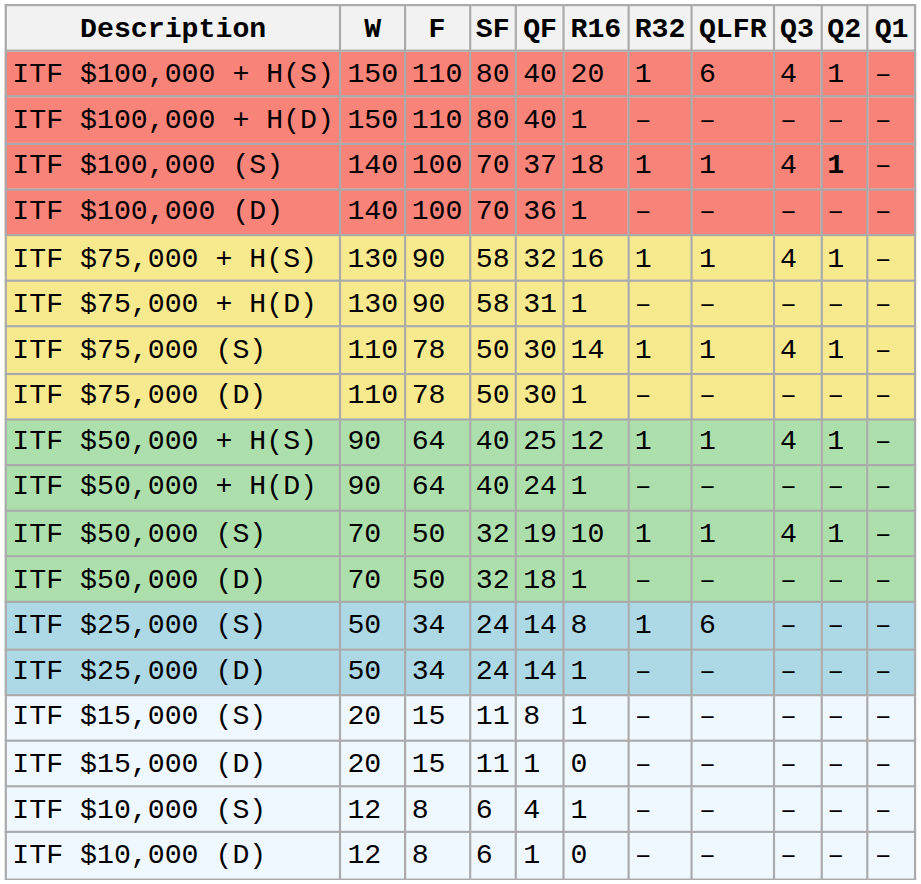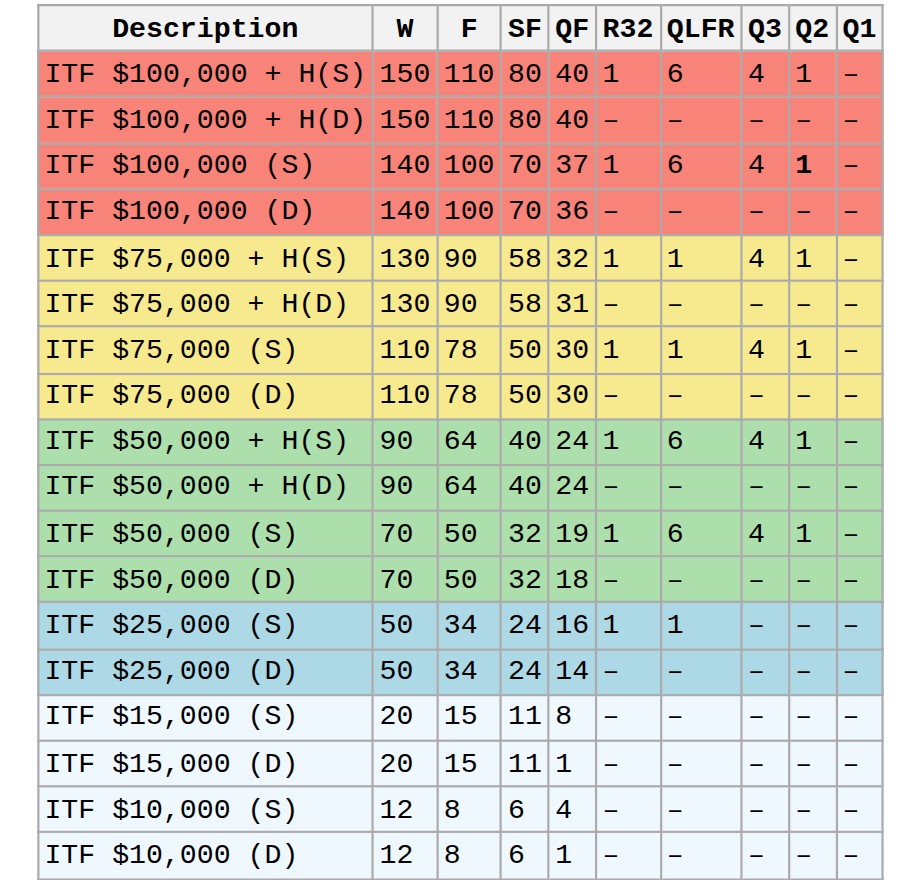 <table class="wikitable" style="margin:1em auto;">
 <tr style="background:#d1e4fd;">
 <th>Description</th>
 <th>W</th>
 <th>F</th>
 <th>SF</th>
 <th>QF</th>
-<th>R16</th>
 <th>R32</th>
 <th>QLFR</th>
 <th>Q3</th>
 <th>Q2</th>
 <th>Q1</th>
 </tr>
 <tr style="background:#f88379;">
 <td>ITF $100,000 + H(S)</td>
 <td>150</td>
 <td>110</td>
 <td>80</td>
 <td>40</td>
-<td>20</td>
 <td>1</td>
 <td>6</td>
 <td>4</td>
 <td>1</td>
 <td>–</td>
 </tr>
 <tr style="background:#f88379;">
 <td>ITF $100,000 + H(D)</td>
 <td>150</td>
 <td>110</td>
 <td>80</td>
 <td>40</td>
-<td>1</td>
 <td>–</td>
 <td>–</td>
 <td>–</td>
 <td>–</td>
 <td>–</td>
 </tr>
 <tr style="background:#f88379;">
 <td>ITF $100,000 (S)</td>
 <td>140</td>
 <td>100</td>
 <td>70</td>
 <td>37</td>
-<td>18</td>
 <td>1</td>
-<td>1</td>
+<td>6</td>
 <td>4</td>
 <td><strong>1</strong></td>
 <td>–</td>
 </tr>
 <tr style="background:#f88379;">
 <td>ITF $100,000 (D)</td>
 <td>140</td>
 <td>100</td>
 <td>70</td>
 <td>36</td>
-<td>1</td>
 <td>–</td>
 <td>–</td>
 <td>–</td>
 <td>–</td>
 <td>–</td>
 </tr>
 <tr style="background:#f7e98e;">
 <td>ITF $75,000 + H(S)</td>
 <td>130</td>
 <td>90</td>
 <td>58</td>
 <td>32</td>
-<td>16</td>
 <td>1</td>
 <td>1</td>
 <td>4</td>
 <td>1</td>
 <td>–</td>
 </tr>
 <tr style="background:#f7e98e;">
 <td>ITF $75,000 + H(D)</td>
 <td>130</td>
 <td>90</td>
 <td>58</td>
 <td>31</td>
-<td>1</td>
 <td>–</td>
 <td>–</td>
 <td>–</td>
 <td>–</td>
 <td>–</td>
 </tr>
 <tr style="background:#f7e98e;">
 <td>ITF $75,000 (S)</td>
 <td>110</td>
 <td>78</td>
 <td>50</td>
 <td>30</td>
-<td>14</td>
 <td>1</td>
 <td>1</td>
 <td>4</td>
 <td>1</td>
 <td>–</td>
 </tr>
 <tr style="background:#f7e98e;">
 <td>ITF $75,000 (D)</td>
 <td>110</td>
 <td>78</td>
 <td>50</td>
 <td>30</td>
-<td>1</td>
 <td>–</td>
 <td>–</td>
 <td>–</td>
 <td>–</td>
 <td>–</td>
 </tr>
 <tr style="background:#addfad;">
 <td>ITF $50,000 + H(S)</td>
 <td>90</td>
 <td>64</td>
 <td>40</td>
-<td>25</td>
-<td>12</td>
+<td>24</td>
 <td>1</td>
-<td>1</td>
+<td>6</td>
 <td>4</td>
 <td>1</td>
 <td>–</td>
 </tr>
 <tr style="background:#addfad;">
 <td>ITF $50,000 + H(D)</td>
 <td>90</td>
 <td>64</td>
 <td>40</td>
 <td>24</td>
-<td>1</td>
 <td>–</td>
 <td>–</td>
 <td>–</td>
 <td>–</td>
 <td>–</td>
 </tr>
 <tr style="background:#addfad;">
 <td>ITF $50,000 (S)</td>
 <td>70</td>
 <td>50</td>
 <td>32</td>
 <td>19</td>
-<td>10</td>
 <td>1</td>
-<td>1</td>
+<td>6</td>
 <td>4</td>
 <td>1</td>
 <td>–</td>
 </tr>
 <tr style="background:#addfad;">
 <td>ITF $50,000 (D)</td>
 <td>70</td>
 <td>50</td>
 <td>32</td>
 <td>18</td>
-<td>1</td>
 <td>–</td>
 <td>–</td>
 <td>–</td>
 <td>–</td>
 <td>–</td>
 </tr>
 <tr style="background:lightblue;">
 <td>ITF $25,000 (S)</td>
 <td>50</td>
 <td>34</td>
 <td>24</td>
-<td>14</td>
-<td>8</td>
+<td>16</td>
 <td>1</td>
-<td>6</td>
+<td>1</td>
 <td>–</td>
 <td>–</td>
 <td>–</td>
 </tr>
 <tr style="background:lightblue;">
 <td>ITF $25,000 (D)</td>
 <td>50</td>
 <td>34</td>
 <td>24</td>
 <td>14</td>
-<td>1</td>
 <td>–</td>
 <td>–</td>
 <td>–</td>
 <td>–</td>
 <td>–</td>
 </tr>
 <tr style="background:#f0f8ff;">
 <td>ITF $15,000 (S)</td>
 <td>20</td>
 <td>15</td>
 <td>11</td>
 <td>8</td>
-<td>1</td>
 <td>–</td>
 <td>–</td>
 <td>–</td>
 <td>–</td>
 <td>–</td>
 </tr>
 <tr style="background:#f0f8ff;">
 <td>ITF $15,000 (D)</td>
 <td>20</td>
 <td>15</td>
 <td>11</td>
 <td>1</td>
-<td>0</td>
 <td>–</td>
 <td>–</td>
 <td>–</td>
 <td>–</td>
 <td>–</td>
 </tr>
 <tr style="background:#f0f8ff;">
 <td>ITF $10,000 (S)</td>
 <td>12</td>
 <td>8</td>
 <td>6</td>
 <td>4</td>
-<td>1</td>
 <td>–</td>
 <td>–</td>
 <td>–</td>
 <td>–</td>
 <td>–</td>
 </tr>
 <tr style="background:#f0f8ff;">
 <td>ITF $10,000 (D)</td>
 <td>12</td>
 <td>8</td>
 <td>6</td>
 <td>1</td>
-<td>0</td>
 <td>–</td>
 <td>–</td>
 <td>–</td>
 <td>–</td>
 <td>–</td>
 </tr>
 </table>
